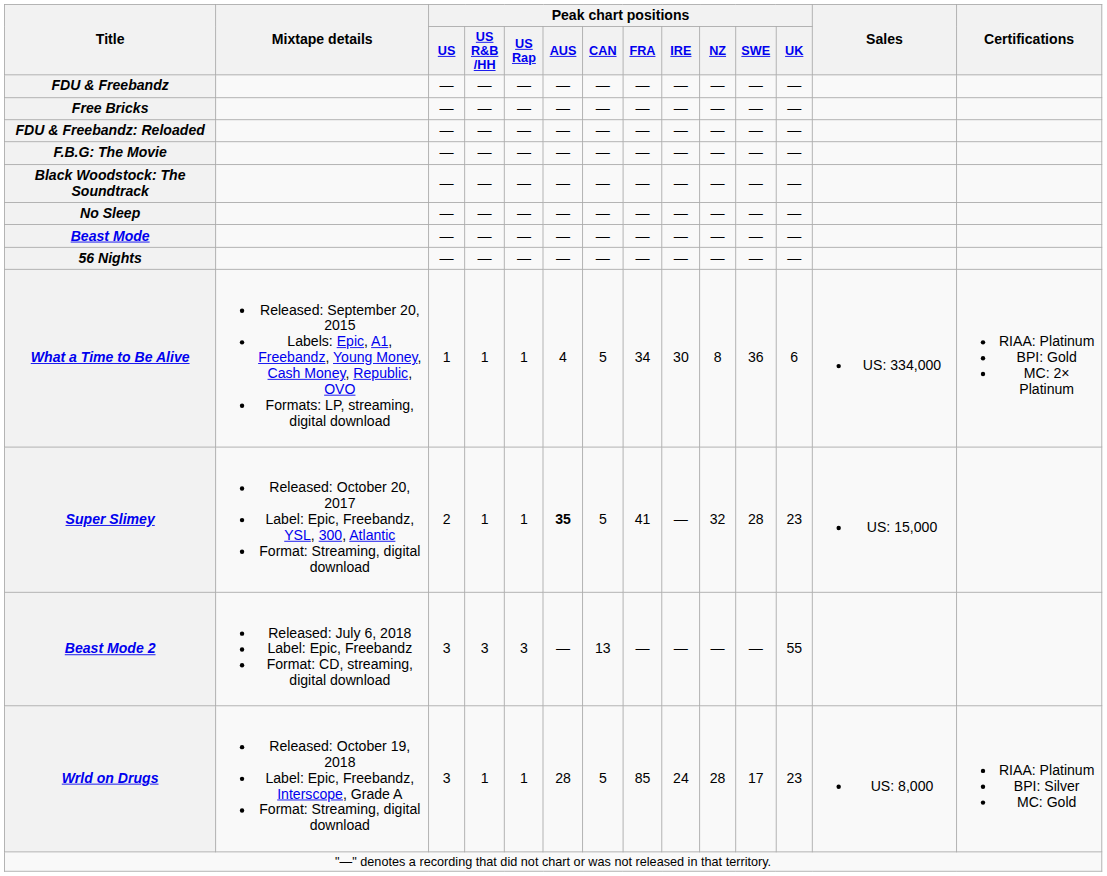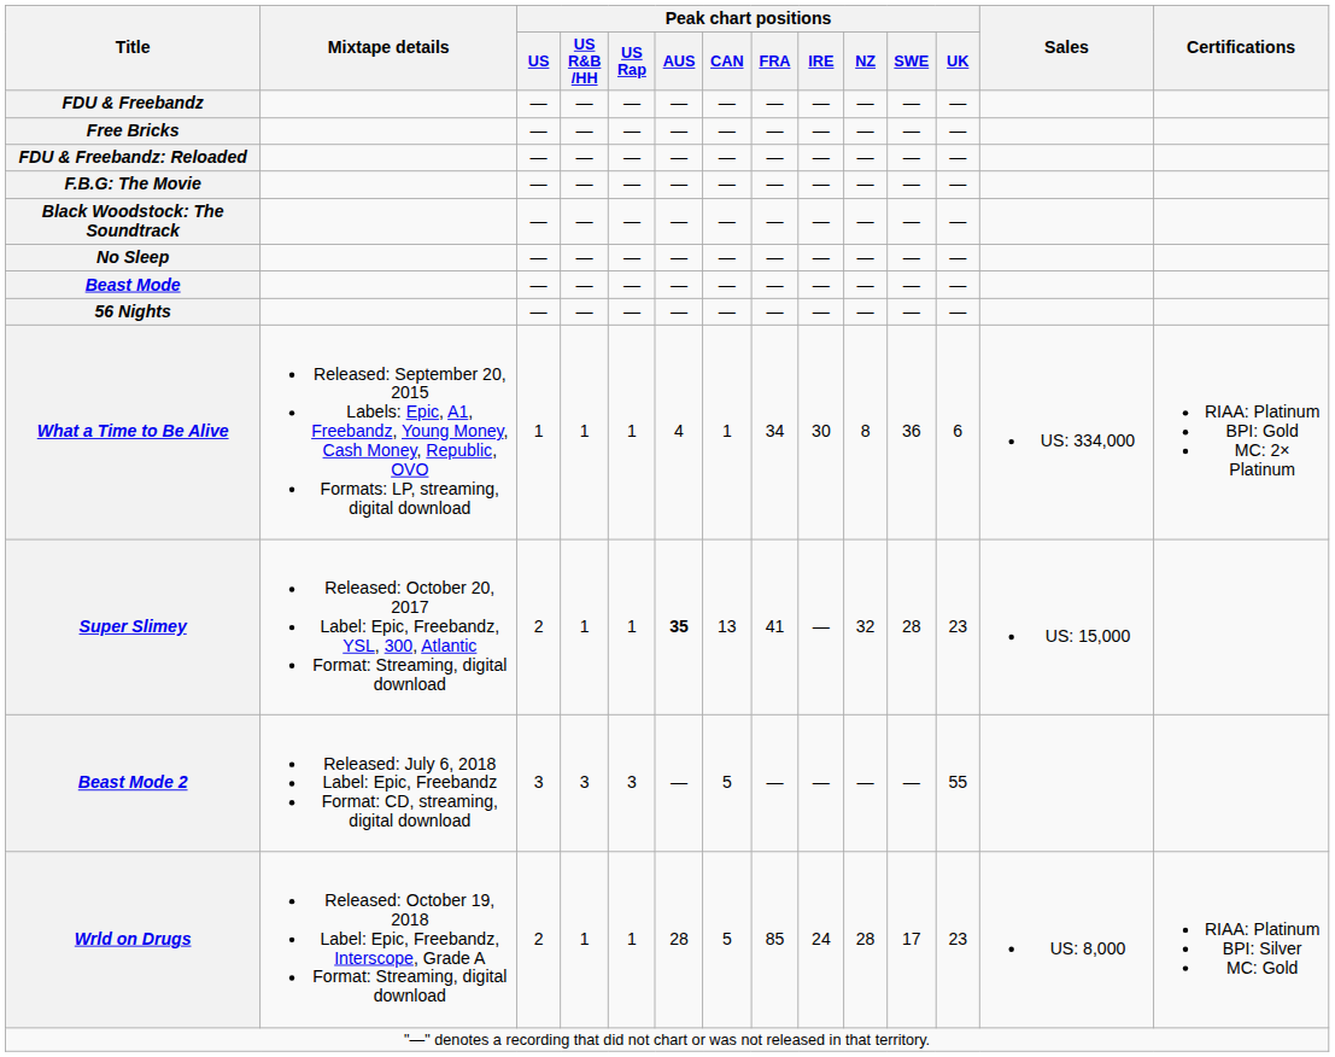 <table class="wikitable plainrowheaders" style="text-align:center;">
 <tr>
 <th scope="col" rowspan="2" style="width:20em;">Title</th>
 <th scope="col" rowspan="2" style="width:19em;">Mixtape details</th>
 <th scope="col" colspan="10">Peak chart positions</th>
 <th scope="col" rowspan="2" style="width:12em;">Sales</th>
 <th scope="col" rowspan="2" style="width:12em;">Certifications</th>
 </tr>
 <tr>
 <th scope="col" style="width:3em;font-size:90%;"><a href='#'>US</a><br></th>
 <th scope="col" style="width:3em;font-size:90%;"><a href='#'>US<br>R&B<br>/HH</a><br></th>
 <th scope="col" style="width:3em;font-size:90%;"><a href='#'>US<br>Rap</a><br></th>
 <th scope="col" style="width:3em;font-size:90%;"><a href='#'>AUS</a><br></th>
 <th scope="col" style="width:3em;font-size:90%;"><a href='#'>CAN</a><br></th>
 <th scope="col" style="width:3em;font-size:90%;"><a href='#'>FRA</a><br></th>
 <th scope="col" style="width:3em;font-size:90%;"><a href='#'>IRE</a><br></th>
 <th scope="col" style="width:3em;font-size:90%;"><a href='#'>NZ</a><br></th>
 <th scope="col" style="width:3em;font-size:90%;"><a href='#'>SWE</a><br></th>
 <th scope="col" style="width:3em;font-size:90%;"><a href='#'>UK</a><br></th>
 </tr>
 <tr>
 <th scope="row"><em>FDU & Freebandz</em> </th>
 <td></td>
 <td>—</td>
 <td>—</td>
 <td>—</td>
 <td>—</td>
 <td>—</td>
 <td>—</td>
 <td>—</td>
 <td>—</td>
 <td>—</td>
 <td>—</td>
 <td></td>
 <td></td>
 </tr>
 <tr>
 <th scope="row"><em>Free Bricks</em></th>
 <td></td>
 <td>—</td>
 <td>—</td>
 <td>—</td>
 <td>—</td>
 <td>—</td>
 <td>—</td>
 <td>—</td>
 <td>—</td>
 <td>—</td>
 <td>—</td>
 <td></td>
 <td></td>
 </tr>
 <tr>
 <th scope="row"><em>FDU & Freebandz: Reloaded</em> </th>
 <td></td>
 <td>—</td>
 <td>—</td>
 <td>—</td>
 <td>—</td>
 <td>—</td>
 <td>—</td>
 <td>—</td>
 <td>—</td>
 <td>—</td>
 <td>—</td>
 <td></td>
 <td></td>
 </tr>
 <tr>
 <th scope="row"><em>F.B.G: The Movie</em></th>
 <td></td>
 <td>—</td>
 <td>—</td>
 <td>—</td>
 <td>—</td>
 <td>—</td>
 <td>—</td>
 <td>—</td>
 <td>—</td>
 <td>—</td>
 <td>—</td>
 <td></td>
 <td></td>
 </tr>
 <tr>
 <th scope="row"><em>Black Woodstock: The Soundtrack</em> </th>
 <td></td>
 <td>—</td>
 <td>—</td>
 <td>—</td>
 <td>—</td>
 <td>—</td>
 <td>—</td>
 <td>—</td>
 <td>—</td>
 <td>—</td>
 <td>—</td>
 <td></td>
 <td></td>
 </tr>
 <tr>
 <th scope="row"><em>No Sleep</em> </th>
 <td></td>
 <td>—</td>
 <td>—</td>
 <td>—</td>
 <td>—</td>
 <td>—</td>
 <td>—</td>
 <td>—</td>
 <td>—</td>
 <td>—</td>
 <td>—</td>
 <td></td>
 <td></td>
 </tr>
 <tr>
 <th scope="row"><em><a href='#'>Beast Mode</a></em></th>
 <td></td>
 <td>—</td>
 <td>—</td>
 <td>—</td>
 <td>—</td>
 <td>—</td>
 <td>—</td>
 <td>—</td>
 <td>—</td>
 <td>—</td>
 <td>—</td>
 <td></td>
 <td></td>
 </tr>
 <tr>
 <th scope="row"><em>56 Nights</em> </th>
 <td></td>
 <td>—</td>
 <td>—</td>
 <td>—</td>
 <td>—</td>
 <td>—</td>
 <td>—</td>
 <td>—</td>
 <td>—</td>
 <td>—</td>
 <td>—</td>
 <td></td>
 <td></td>
 </tr>
 <tr>
 <th scope="row"><em><a href='#'>What a Time to Be Alive</a></em><br></th>
 <td><br><ul><li>Released: September 20, 2015</li><li>Labels: <a href='#'>Epic</a>, <a href='#'>A1</a>, <a href='#'>Freebandz</a>, <a href='#'>Young Money</a>, <a href='#'>Cash Money</a>, <a href='#'>Republic</a>, <a href='#'>OVO</a></li><li>Formats: LP, streaming, digital download</li></ul></td>
 <td>1</td>
 <td>1</td>
 <td>1</td>
 <td>4</td>
-<td>5</td>
+<td>1</td>
 <td>34</td>
 <td>30</td>
 <td>8</td>
 <td>36</td>
 <td>6</td>
 <td><br><ul><li>US: 334,000</li></ul></td>
 <td><br><ul><li>RIAA: Platinum</li><li>BPI: Gold</li><li>MC: 2× Platinum</li></ul></td>
 </tr>
 <tr>
 <th scope="row"><em><a href='#'>Super Slimey</a></em><br></th>
 <td><br><ul><li>Released: October 20, 2017</li><li>Label: Epic, Freebandz, <a href='#'>YSL</a>, <a href='#'>300</a>, <a href='#'>Atlantic</a></li><li>Format: Streaming, digital download</li></ul></td>
 <td>2</td>
 <td>1</td>
 <td>1</td>
 <td><strong>35</strong></td>
-<td>5</td>
+<td>13</td>
 <td>41</td>
 <td>—</td>
 <td>32</td>
 <td>28</td>
 <td>23</td>
 <td><br><ul><li>US: 15,000</li></ul></td>
 <td></td>
 </tr>
 <tr>
 <th scope="row"><em><a href='#'>Beast Mode 2</a></em><br></th>
 <td><br><ul><li>Released: July 6, 2018</li><li>Label: Epic, Freebandz</li><li>Format: CD, streaming, digital download</li></ul></td>
 <td>3</td>
 <td>3</td>
 <td>3</td>
 <td>—</td>
-<td>13</td>
+<td>5</td>
 <td>—</td>
 <td>—</td>
 <td>—</td>
 <td>—</td>
 <td>55</td>
 <td></td>
 <td></td>
 </tr>
 <tr>
 <th scope="row"><em><a href='#'>Wrld on Drugs</a></em><br></th>
 <td><br><ul><li>Released: October 19, 2018</li><li>Label: Epic, Freebandz, <a href='#'>Interscope</a>, Grade A</li><li>Format: Streaming, digital download</li></ul></td>
-<td>3</td>
+<td>2</td>
 <td>1</td>
 <td>1</td>
 <td>28</td>
 <td>5</td>
 <td>85</td>
 <td>24</td>
 <td>28</td>
 <td>17</td>
 <td>23</td>
 <td><br><ul><li>US: 8,000</li></ul></td>
 <td><br><ul><li>RIAA: Platinum</li><li>BPI: Silver</li><li>MC: Gold</li></ul></td>
 </tr>
 <tr>
 <td colspan="16" style="font-size:90%">"—" denotes a recording that did not chart or was not released in that territory.</td>
 </tr>
 </table>
